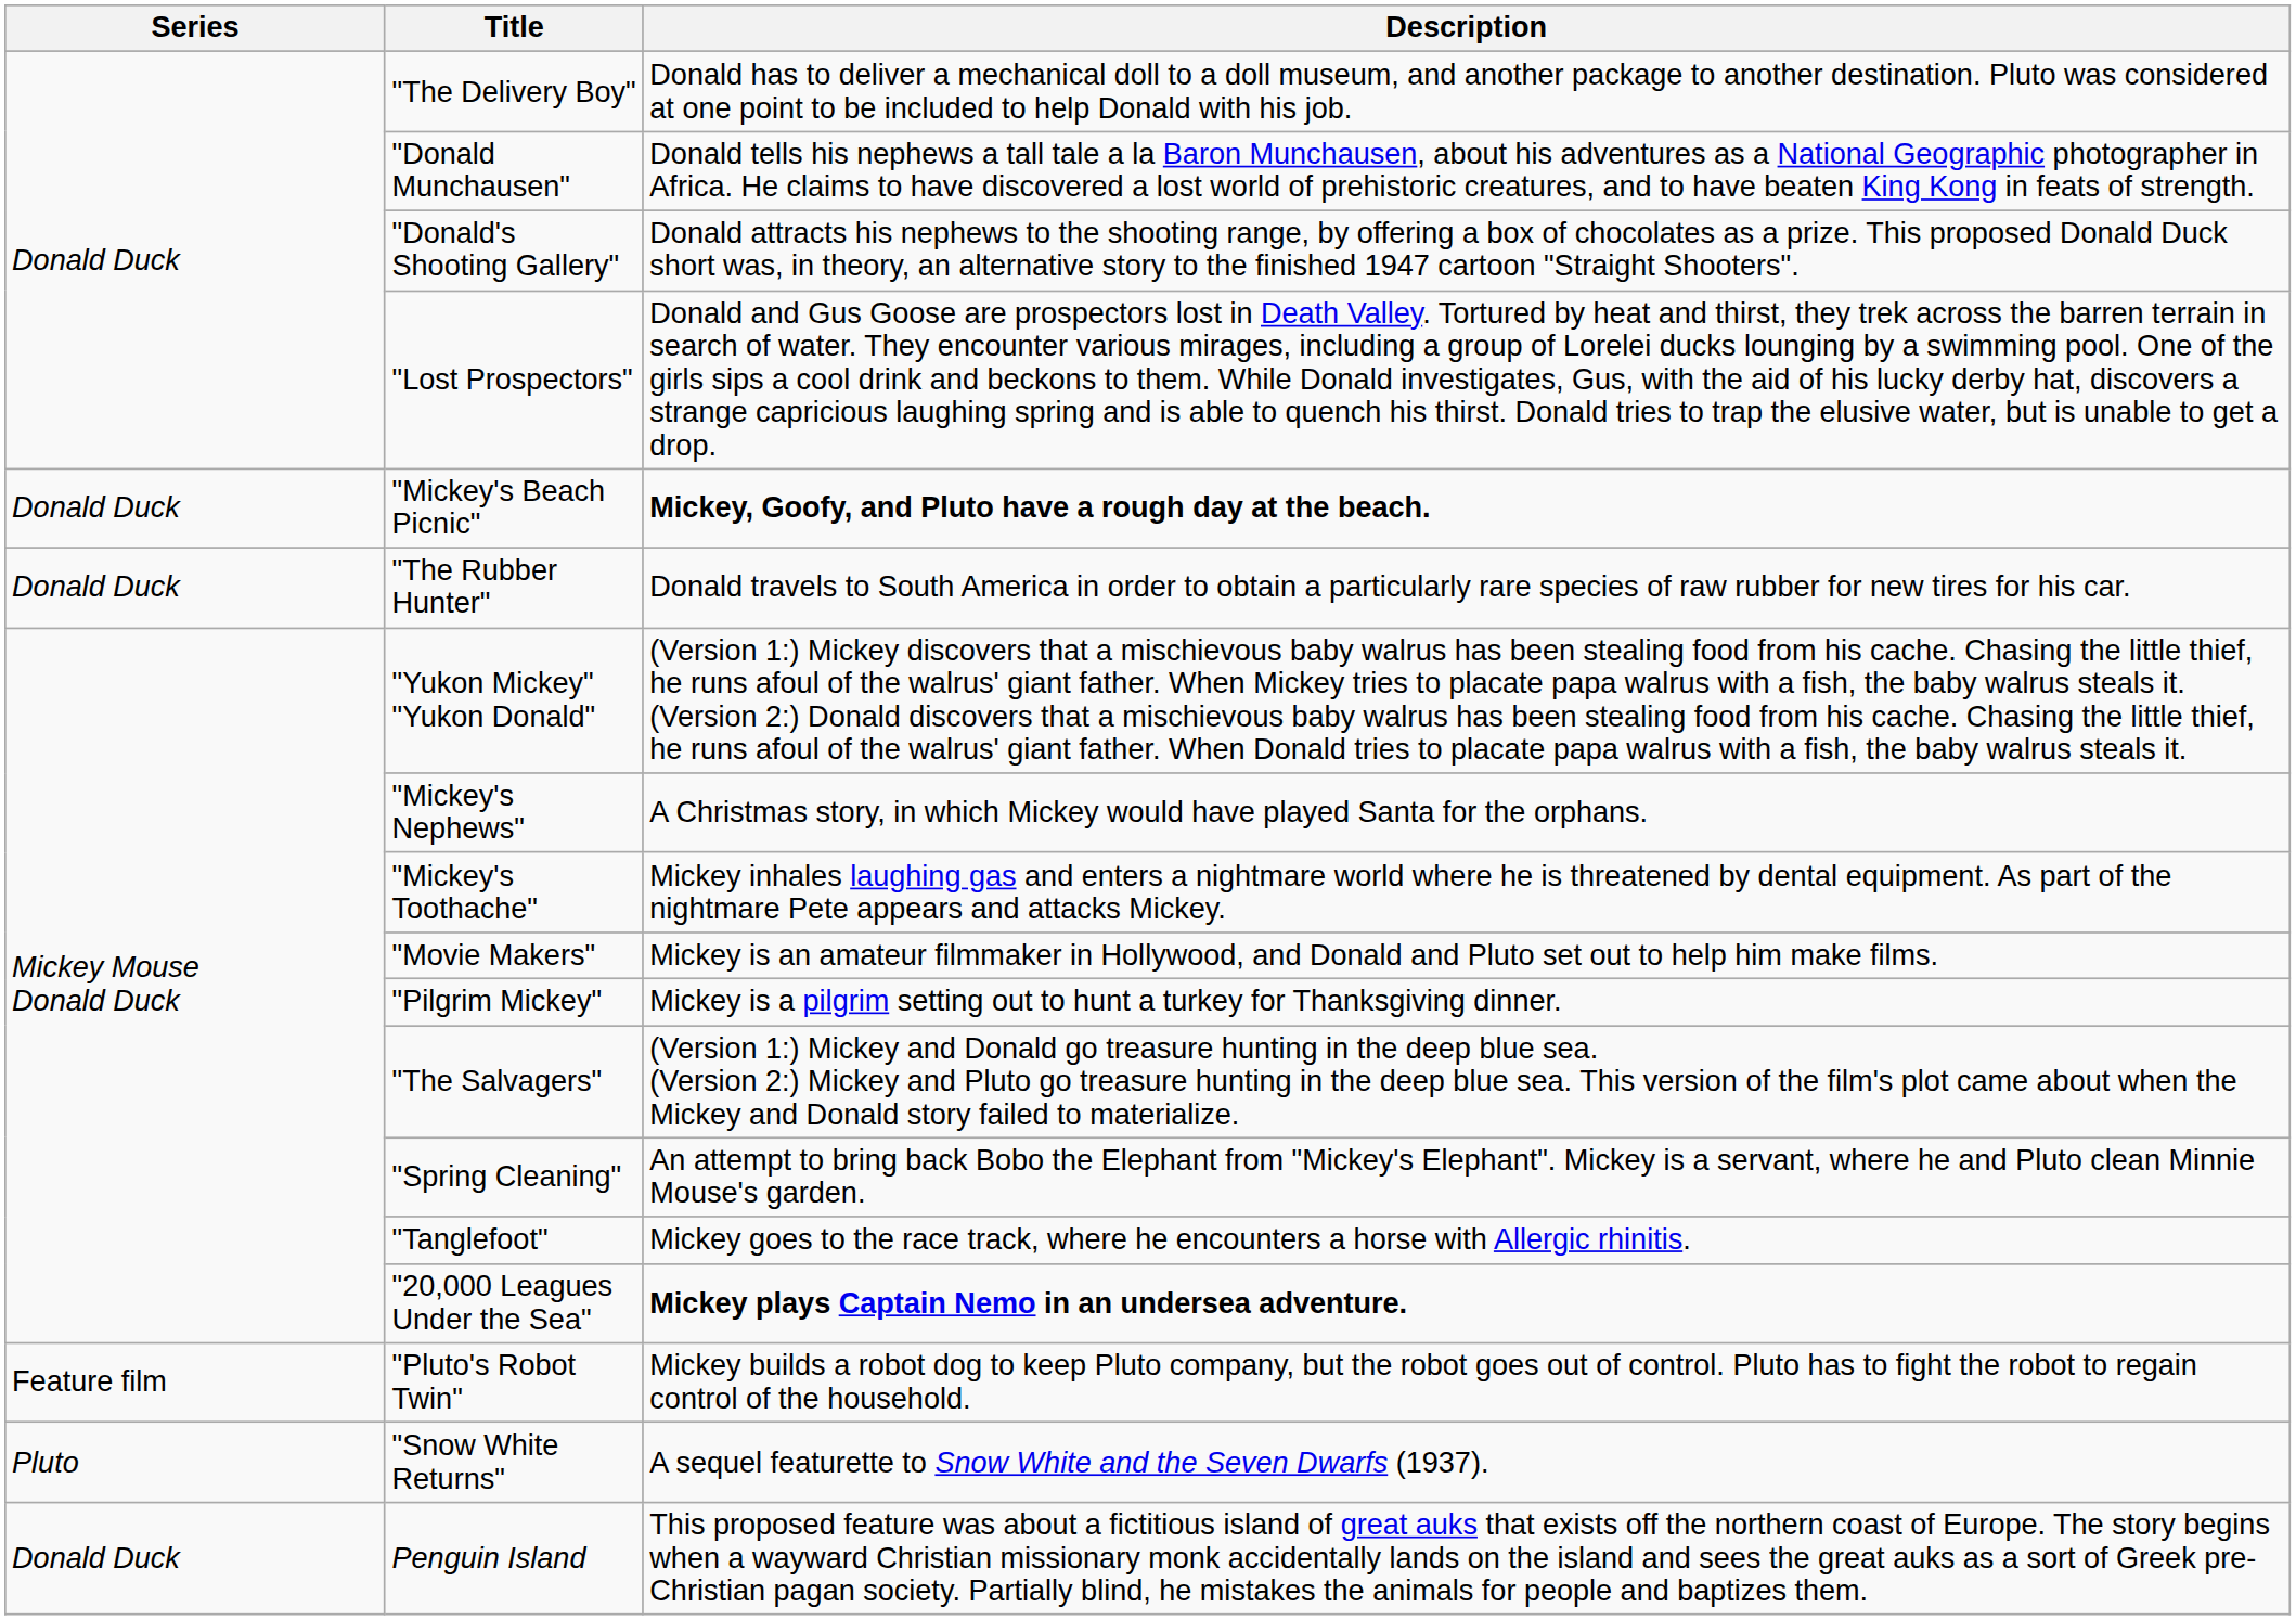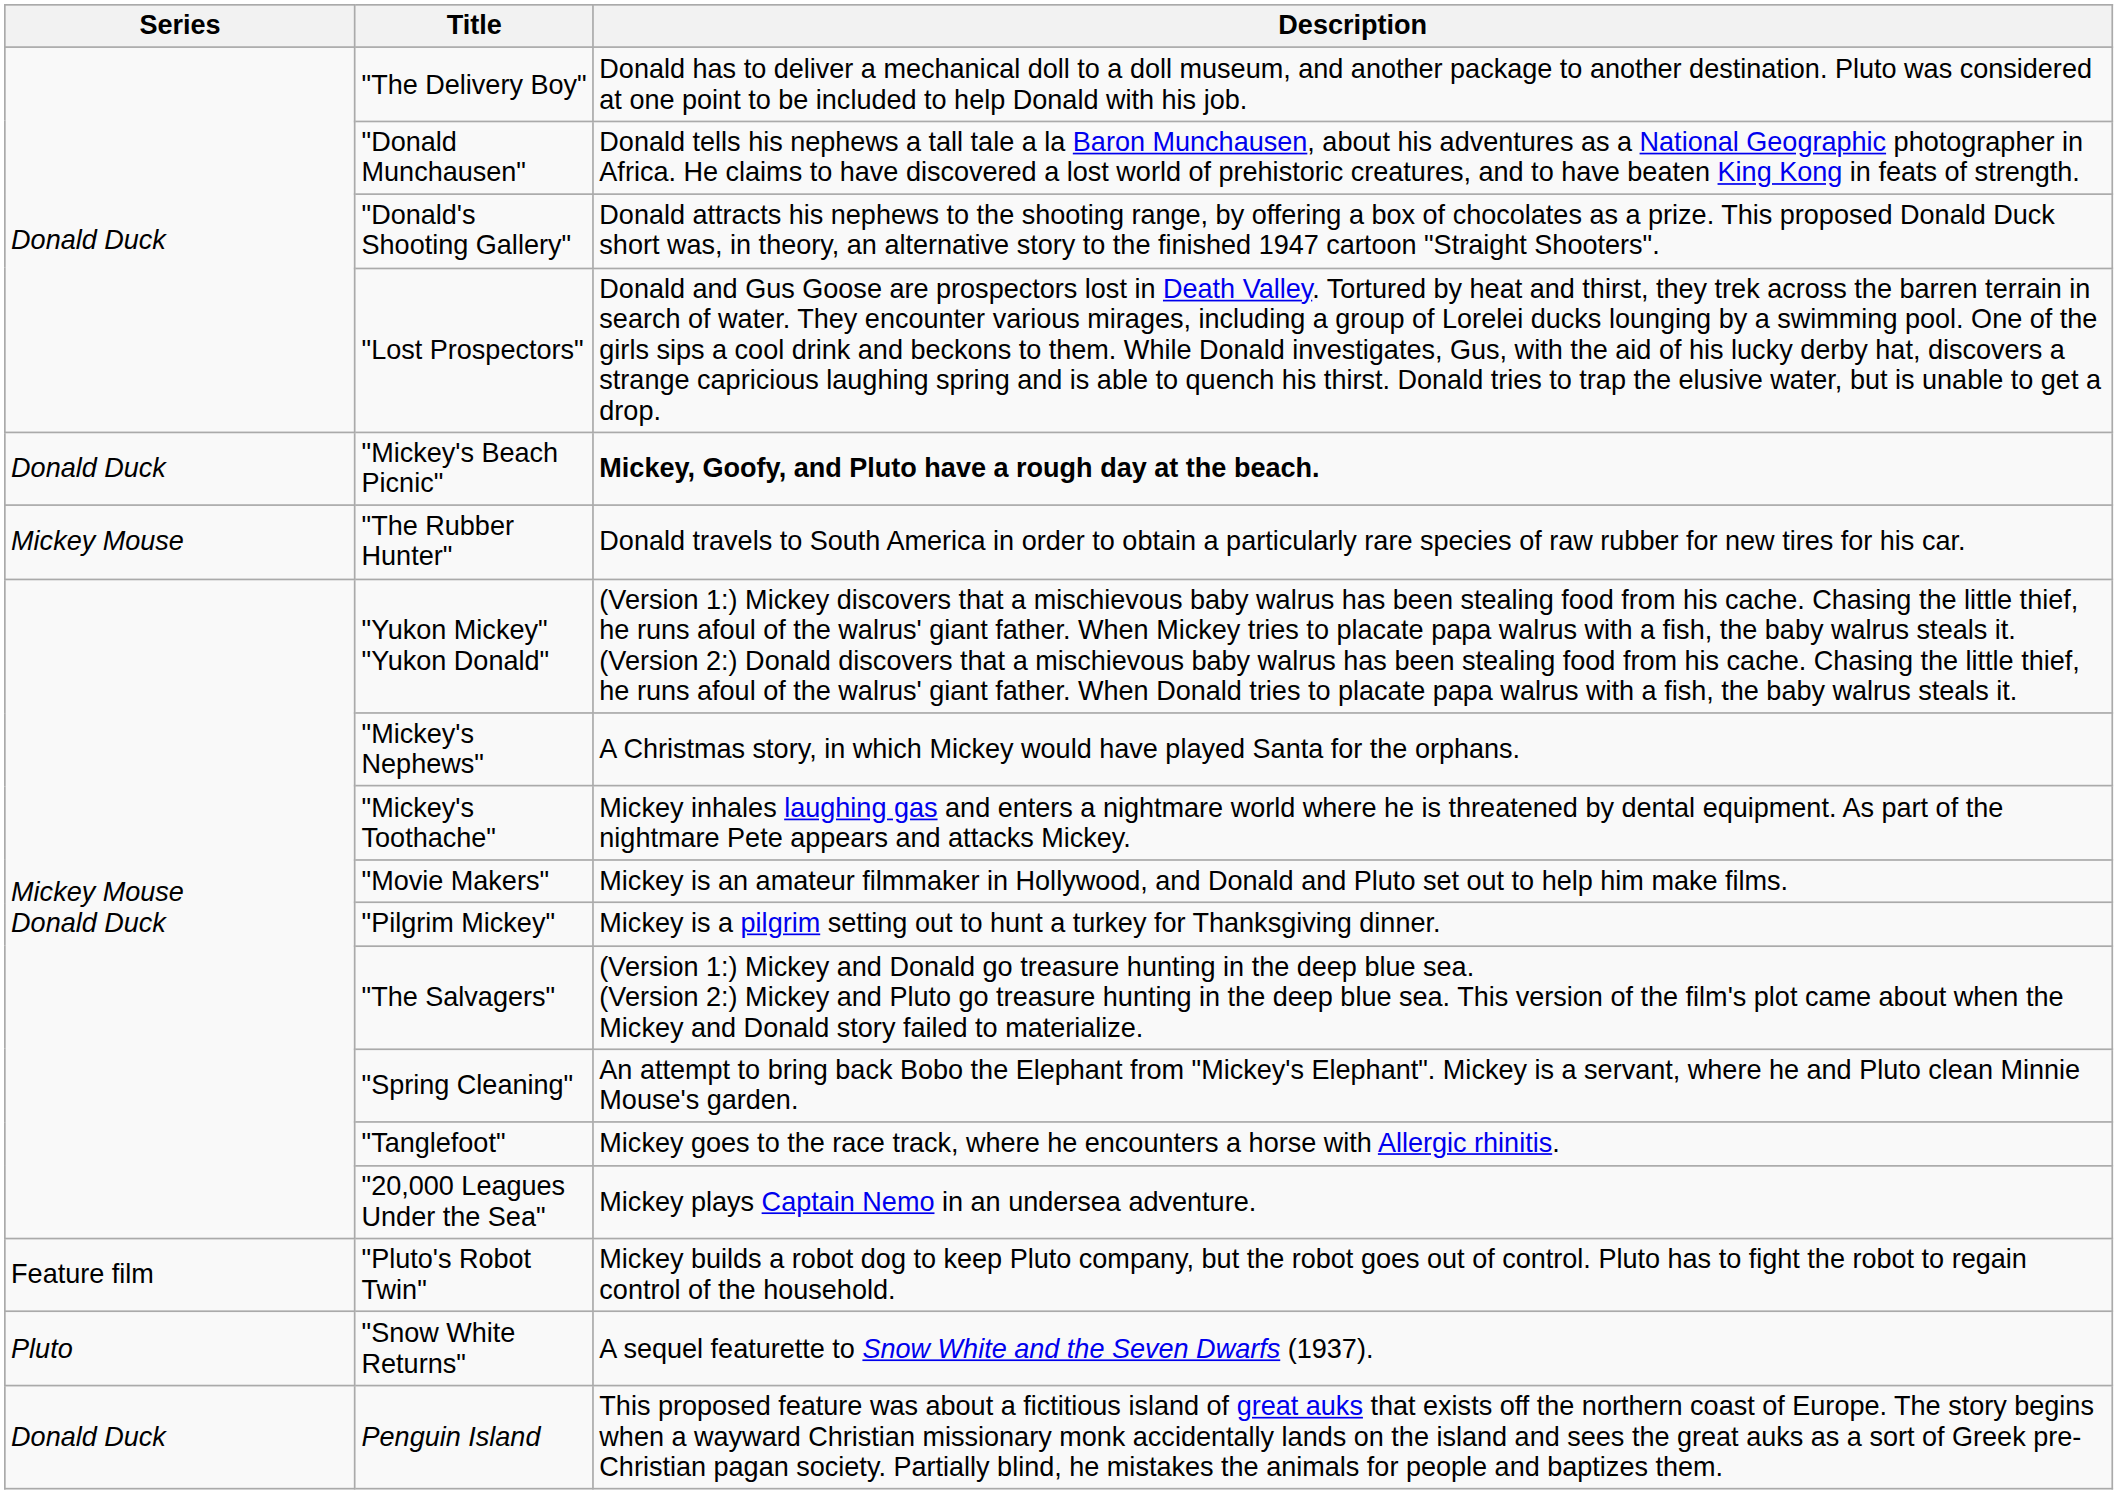 <table class="wikitable">
 <tr>
 <th style="width:150pt;">Series</th>
 <th style="width:100pt;">Title</th>
 <th>Description</th>
 </tr>
 <tr>
 <td rowspan="4"><em>Donald Duck</em></td>
 <td>"The Delivery Boy"</td>
 <td>Donald has to deliver a mechanical doll to a doll museum, and another package to another destination. Pluto was considered at one point to be included to help Donald with his job.</td>
 </tr>
 <tr>
 <td>"Donald Munchausen"</td>
 <td>Donald tells his nephews a tall tale a la <a href='#'>Baron Munchausen</a>, about his adventures as a <a href='#'>National Geographic</a> photographer in Africa. He claims to have discovered a lost world of prehistoric creatures, and to have beaten <a href='#'>King Kong</a> in feats of strength.</td>
 </tr>
 <tr>
 <td>"Donald's Shooting Gallery"</td>
 <td>Donald attracts his nephews to the shooting range, by offering a box of chocolates as a prize. This proposed Donald Duck short was, in theory, an alternative story to the finished 1947 cartoon "Straight Shooters".</td>
 </tr>
 <tr>
 <td>"Lost Prospectors"</td>
 <td>Donald and Gus Goose are prospectors lost in <a href='#'>Death Valley</a>. Tortured by heat and thirst, they trek across the barren terrain in search of water. They encounter various mirages, including a group of Lorelei ducks lounging by a swimming pool. One of the girls sips a cool drink and beckons to them. While Donald investigates, Gus, with the aid of his lucky derby hat, discovers a strange capricious laughing spring and is able to quench his thirst. Donald tries to trap the elusive water, but is unable to get a drop.</td>
 </tr>
 <tr>
 <td><em>Donald Duck</em></td>
 <td>"Mickey's Beach Picnic"</td>
 <td><strong>Mickey, Goofy, and Pluto have a rough day at the beach.</strong></td>
 </tr>
 <tr>
-<td><em>Donald Duck</em></td>
+<td><em>Mickey Mouse</em></td>
 <td>"The Rubber Hunter"</td>
 <td>Donald travels to South America in order to obtain a particularly rare species of raw rubber for new tires for his car.</td>
 </tr>
 <tr>
 <td rowspan="9"><em>Mickey Mouse</em> <br> <em>Donald Duck</em></td>
 <td>"Yukon Mickey" <br> "Yukon Donald"</td>
 <td>(Version 1:) Mickey discovers that a mischievous baby walrus has been stealing food from his cache. Chasing the little thief, he runs afoul of the walrus' giant father. When Mickey tries to placate papa walrus with a fish, the baby walrus steals it. <br> (Version 2:) Donald discovers that a mischievous baby walrus has been stealing food from his cache. Chasing the little thief, he runs afoul of the walrus' giant father. When Donald tries to placate papa walrus with a fish, the baby walrus steals it.</td>
 </tr>
 <tr>
 <td>"Mickey's Nephews"</td>
 <td>A Christmas story, in which Mickey would have played Santa for the orphans.</td>
 </tr>
 <tr>
 <td>"Mickey's Toothache"</td>
 <td>Mickey inhales <a href='#'>laughing gas</a> and enters a nightmare world where he is threatened by dental equipment. As part of the nightmare Pete appears and attacks Mickey.</td>
 </tr>
 <tr>
 <td>"Movie Makers"</td>
 <td>Mickey is an amateur filmmaker in Hollywood, and Donald and Pluto set out to help him make films.</td>
 </tr>
 <tr>
 <td>"Pilgrim Mickey"</td>
 <td>Mickey is a <a href='#'>pilgrim</a> setting out to hunt a turkey for Thanksgiving dinner.</td>
 </tr>
 <tr>
 <td>"The Salvagers"</td>
 <td>(Version 1:) Mickey and Donald go treasure hunting in the deep blue sea.<br> (Version 2:) Mickey and Pluto go treasure hunting in the deep blue sea. This version of the film's plot came about when the Mickey and Donald story failed to materialize.</td>
 </tr>
 <tr>
 <td>"Spring Cleaning"</td>
 <td>An attempt to bring back Bobo the Elephant from "Mickey's Elephant". Mickey is a servant, where he and Pluto clean Minnie Mouse's garden.</td>
 </tr>
 <tr>
 <td>"Tanglefoot"</td>
 <td>Mickey goes to the race track, where he encounters a horse with <a href='#'>Allergic rhinitis</a>.</td>
 </tr>
 <tr>
 <td>"20,000 Leagues Under the Sea"</td>
-<td><strong>Mickey plays <a href='#'>Captain Nemo</a> in an undersea adventure.</strong></td>
+<td>Mickey plays <a href='#'>Captain Nemo</a> in an undersea adventure.</td>
 </tr>
 <tr>
 <td>Feature film</td>
 <td>"Pluto's Robot Twin"</td>
 <td>Mickey builds a robot dog to keep Pluto company, but the robot goes out of control. Pluto has to fight the robot to regain control of the household.</td>
 </tr>
 <tr>
 <td><em>Pluto</em></td>
 <td>"Snow White Returns"</td>
 <td>A sequel featurette to <em><a href='#'>Snow White and the Seven Dwarfs</a></em> (1937).</td>
 </tr>
 <tr>
 <td><em>Donald Duck</em></td>
 <td><em>Penguin Island</em></td>
 <td>This proposed feature was about a fictitious island of <a href='#'>great auks</a> that exists off the northern coast of Europe. The story begins when a wayward Christian missionary monk accidentally lands on the island and sees the great auks as a sort of Greek pre-Christian pagan society. Partially blind, he mistakes the animals for people and baptizes them.</td>
 </tr>
 </table>
